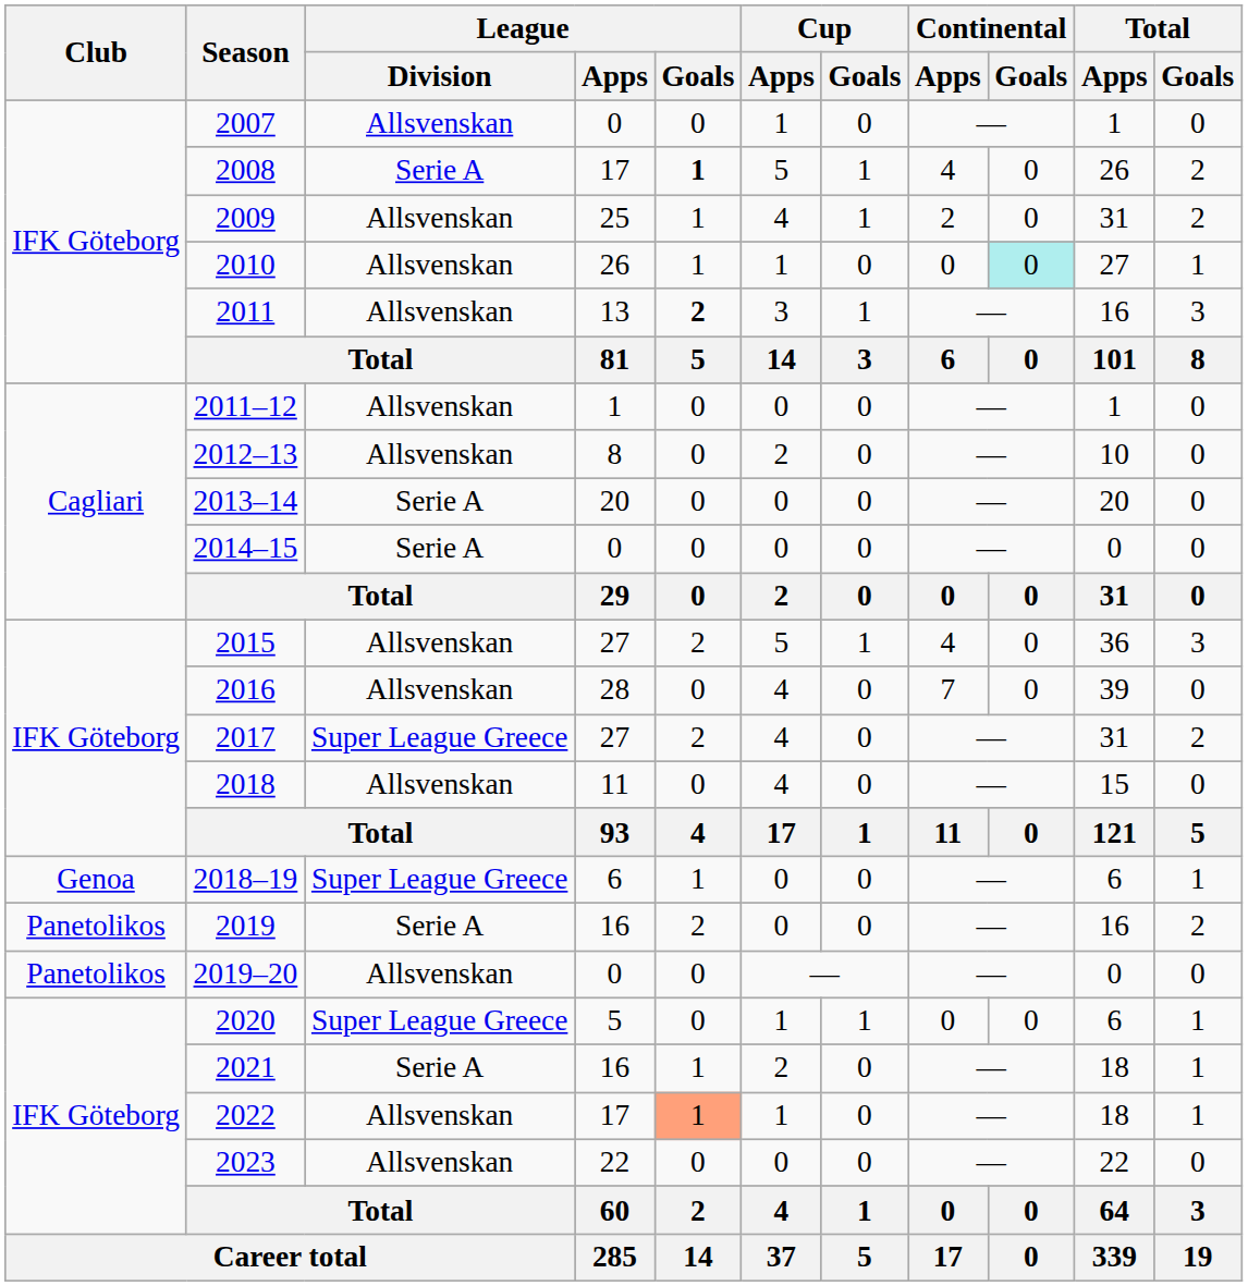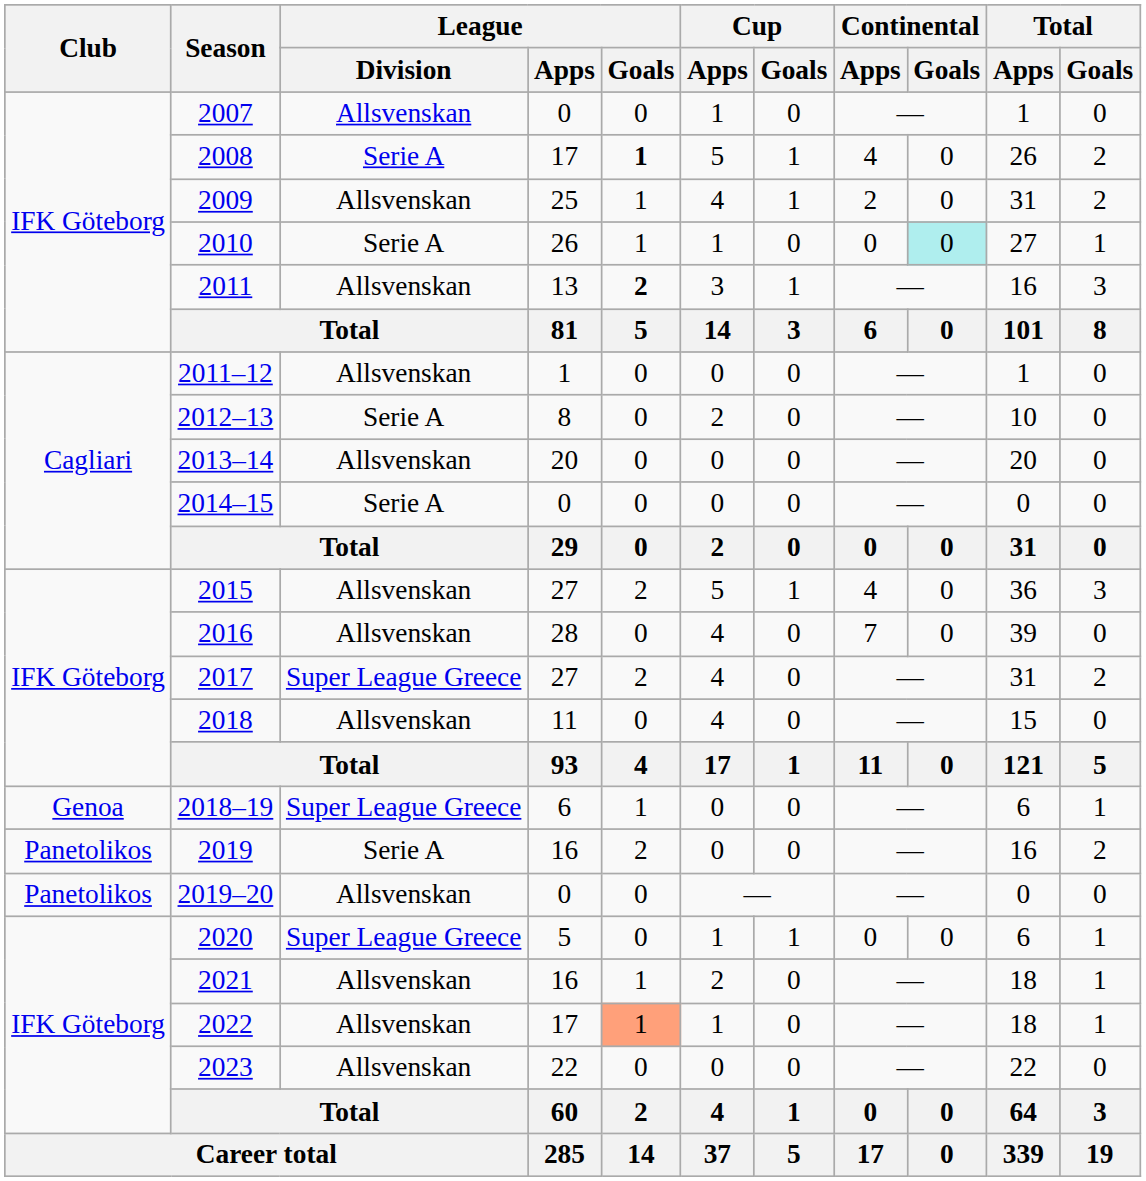 <table class="wikitable" style="text-align:center">
 <tr>
 <th rowspan="2">Club</th>
 <th rowspan="2">Season</th>
 <th colspan="3">League</th>
 <th colspan="2">Cup</th>
 <th colspan="2">Continental</th>
 <th colspan="2">Total</th>
 </tr>
 <tr>
 <th>Division</th>
 <th>Apps</th>
 <th>Goals</th>
 <th>Apps</th>
 <th>Goals</th>
 <th>Apps</th>
 <th>Goals</th>
 <th>Apps</th>
 <th>Goals</th>
 </tr>
 <tr>
 <td rowspan="6"><a href='#'>IFK Göteborg</a></td>
 <td><a href='#'>2007</a></td>
 <td><a href='#'>Allsvenskan</a></td>
 <td>0</td>
 <td>0</td>
 <td>1</td>
 <td>0</td>
 <td colspan="2">—</td>
 <td>1</td>
 <td>0</td>
 </tr>
 <tr>
 <td><a href='#'>2008</a></td>
 <td><a href='#'>Serie A</a></td>
 <td>17</td>
 <td><strong>1</strong></td>
 <td>5</td>
 <td>1</td>
 <td>4</td>
 <td>0</td>
 <td>26</td>
 <td>2</td>
 </tr>
 <tr>
 <td><a href='#'>2009</a></td>
 <td>Allsvenskan</td>
 <td>25</td>
 <td>1</td>
 <td>4</td>
 <td>1</td>
 <td>2</td>
 <td>0</td>
 <td>31</td>
 <td>2</td>
 </tr>
 <tr>
 <td><a href='#'>2010</a></td>
-<td>Allsvenskan</td>
+<td>Serie A</td>
 <td>26</td>
 <td>1</td>
 <td>1</td>
 <td>0</td>
 <td>0</td>
 <td style="background: paleturquoise;">0</td>
 <td>27</td>
 <td>1</td>
 </tr>
 <tr>
 <td><a href='#'>2011</a></td>
 <td>Allsvenskan</td>
 <td>13</td>
 <td><strong>2</strong></td>
 <td>3</td>
 <td>1</td>
 <td colspan="2">—</td>
 <td>16</td>
 <td>3</td>
 </tr>
 <tr>
 <th colspan="2">Total</th>
 <th>81</th>
 <th>5</th>
 <th>14</th>
 <th>3</th>
 <th>6</th>
 <th>0</th>
 <th>101</th>
 <th>8</th>
 </tr>
 <tr>
 <td rowspan="5"><a href='#'>Cagliari</a></td>
 <td><a href='#'>2011–12</a></td>
 <td>Allsvenskan</td>
 <td>1</td>
 <td>0</td>
 <td>0</td>
 <td>0</td>
 <td colspan="2">—</td>
 <td>1</td>
 <td>0</td>
 </tr>
 <tr>
 <td><a href='#'>2012–13</a></td>
-<td>Allsvenskan</td>
+<td>Serie A</td>
 <td>8</td>
 <td>0</td>
 <td>2</td>
 <td>0</td>
 <td colspan="2">—</td>
 <td>10</td>
 <td>0</td>
 </tr>
 <tr>
 <td><a href='#'>2013–14</a></td>
-<td>Serie A</td>
+<td>Allsvenskan</td>
 <td>20</td>
 <td>0</td>
 <td>0</td>
 <td>0</td>
 <td colspan="2">—</td>
 <td>20</td>
 <td>0</td>
 </tr>
 <tr>
 <td><a href='#'>2014–15</a></td>
 <td>Serie A</td>
 <td>0</td>
 <td>0</td>
 <td>0</td>
 <td>0</td>
 <td colspan="2">—</td>
 <td>0</td>
 <td>0</td>
 </tr>
 <tr>
 <th colspan="2">Total</th>
 <th>29</th>
 <th>0</th>
 <th>2</th>
 <th>0</th>
 <th>0</th>
 <th>0</th>
 <th>31</th>
 <th>0</th>
 </tr>
 <tr>
 <td rowspan="5"><a href='#'>IFK Göteborg</a></td>
 <td><a href='#'>2015</a></td>
 <td>Allsvenskan</td>
 <td>27</td>
 <td>2</td>
 <td>5</td>
 <td>1</td>
 <td>4</td>
 <td>0</td>
 <td>36</td>
 <td>3</td>
 </tr>
 <tr>
 <td><a href='#'>2016</a></td>
 <td>Allsvenskan</td>
 <td>28</td>
 <td>0</td>
 <td>4</td>
 <td>0</td>
 <td>7</td>
 <td>0</td>
 <td>39</td>
 <td>0</td>
 </tr>
 <tr>
 <td><a href='#'>2017</a></td>
 <td><a href='#'>Super League Greece</a></td>
 <td>27</td>
 <td>2</td>
 <td>4</td>
 <td>0</td>
 <td colspan="2">—</td>
 <td>31</td>
 <td>2</td>
 </tr>
 <tr>
 <td><a href='#'>2018</a></td>
 <td>Allsvenskan</td>
 <td>11</td>
 <td>0</td>
 <td>4</td>
 <td>0</td>
 <td colspan="2">—</td>
 <td>15</td>
 <td>0</td>
 </tr>
 <tr>
 <th colspan="2">Total</th>
 <th>93</th>
 <th>4</th>
 <th>17</th>
 <th>1</th>
 <th>11</th>
 <th>0</th>
 <th>121</th>
 <th>5</th>
 </tr>
 <tr>
 <td><a href='#'>Genoa</a></td>
 <td><a href='#'>2018–19</a></td>
 <td><a href='#'>Super League Greece</a></td>
 <td>6</td>
 <td>1</td>
 <td>0</td>
 <td>0</td>
 <td colspan="2">—</td>
 <td>6</td>
 <td>1</td>
 </tr>
 <tr>
 <td><a href='#'>Panetolikos</a></td>
 <td><a href='#'>2019</a></td>
 <td>Serie A</td>
 <td>16</td>
 <td>2</td>
 <td>0</td>
 <td>0</td>
 <td colspan="2">—</td>
 <td>16</td>
 <td>2</td>
 </tr>
 <tr>
 <td><a href='#'>Panetolikos</a></td>
 <td><a href='#'>2019–20</a></td>
 <td>Allsvenskan</td>
 <td>0</td>
 <td>0</td>
 <td colspan="2">—</td>
 <td colspan="2">—</td>
 <td>0</td>
 <td>0</td>
 </tr>
 <tr>
 <td rowspan="5"><a href='#'>IFK Göteborg</a></td>
 <td><a href='#'>2020</a></td>
 <td><a href='#'>Super League Greece</a></td>
 <td>5</td>
 <td>0</td>
 <td>1</td>
 <td>1</td>
 <td>0</td>
 <td>0</td>
 <td>6</td>
 <td>1</td>
 </tr>
 <tr>
 <td><a href='#'>2021</a></td>
-<td>Serie A</td>
+<td>Allsvenskan</td>
 <td>16</td>
 <td>1</td>
 <td>2</td>
 <td>0</td>
 <td colspan="2">—</td>
 <td>18</td>
 <td>1</td>
 </tr>
 <tr>
 <td><a href='#'>2022</a></td>
 <td>Allsvenskan</td>
 <td>17</td>
 <td style="background: lightsalmon;">1</td>
 <td>1</td>
 <td>0</td>
 <td colspan="2">—</td>
 <td>18</td>
 <td>1</td>
 </tr>
 <tr>
 <td><a href='#'>2023</a></td>
 <td>Allsvenskan</td>
 <td>22</td>
 <td>0</td>
 <td>0</td>
 <td>0</td>
 <td colspan="2">—</td>
 <td>22</td>
 <td>0</td>
 </tr>
 <tr>
 <th colspan="2">Total</th>
 <th>60</th>
 <th>2</th>
 <th>4</th>
 <th>1</th>
 <th>0</th>
 <th>0</th>
 <th>64</th>
 <th>3</th>
 </tr>
 <tr>
 <th colspan="3">Career total</th>
 <th>285</th>
 <th>14</th>
 <th>37</th>
 <th>5</th>
 <th>17</th>
 <th>0</th>
 <th>339</th>
 <th>19</th>
 </tr>
 </table>
